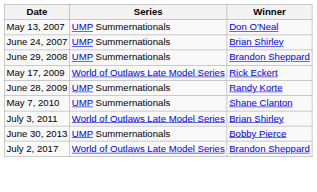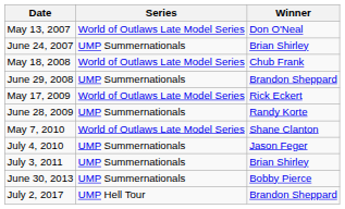 <table class="wikitable">
 <tr>
 <th>Date</th>
 <th>Series</th>
 <th>Winner</th>
 </tr>
 <tr>
 <td>May 13, 2007</td>
-<td><a href='#'>UMP</a> Summernationals</td>
+<td><a href='#'>World of Outlaws Late Model Series</a></td>
 <td><a href='#'>Don O'Neal</a></td>
 </tr>
 <tr>
 <td>June 24, 2007</td>
 <td><a href='#'>UMP</a> Summernationals</td>
 <td><a href='#'>Brian Shirley</a></td>
+</tr>
+<tr>
+<td>May 18, 2008</td>
+<td><a href='#'>World of Outlaws Late Model Series</a></td>
+<td><a href='#'>Chub Frank</a></td>
 </tr>
 <tr>
 <td>June 29, 2008</td>
 <td><a href='#'>UMP</a> Summernationals</td>
 <td><a href='#'>Brandon Sheppard</a></td>
 </tr>
 <tr>
 <td>May 17, 2009</td>
 <td><a href='#'>World of Outlaws Late Model Series</a></td>
 <td><a href='#'>Rick Eckert</a></td>
 </tr>
 <tr>
 <td>June 28, 2009</td>
 <td><a href='#'>UMP</a> Summernationals</td>
 <td><a href='#'>Randy Korte</a></td>
 </tr>
 <tr>
 <td>May 7, 2010</td>
-<td><a href='#'>UMP</a> Summernationals</td>
+<td><a href='#'>World of Outlaws Late Model Series</a></td>
 <td><a href='#'>Shane Clanton</a></td>
 </tr>
 <tr>
+<td>July 4, 2010</td>
+<td><a href='#'>UMP</a> Summernationals</td>
+<td><a href='#'>Jason Feger</a></td>
+</tr>
+<tr>
 <td>July 3, 2011</td>
-<td><a href='#'>World of Outlaws Late Model Series</a></td>
+<td><a href='#'>UMP</a> Summernationals</td>
 <td><a href='#'>Brian Shirley</a></td>
 </tr>
 <tr>
 <td>June 30, 2013</td>
 <td><a href='#'>UMP</a> Summernationals</td>
 <td><a href='#'>Bobby Pierce</a></td>
 </tr>
 <tr>
 <td>July 2, 2017</td>
-<td><a href='#'>World of Outlaws Late Model Series</a></td>
+<td><a href='#'>UMP</a> Hell Tour</td>
 <td><a href='#'>Brandon Sheppard</a></td>
 </tr>
 </table>
